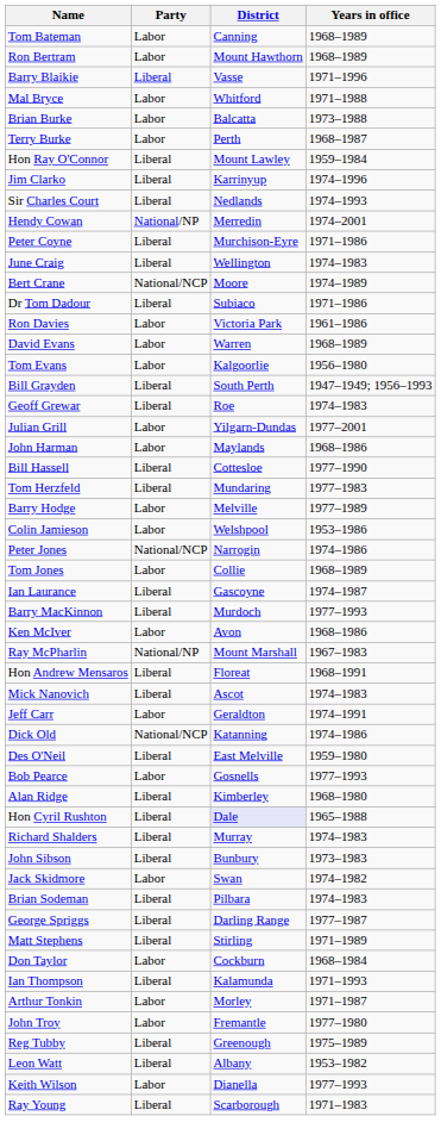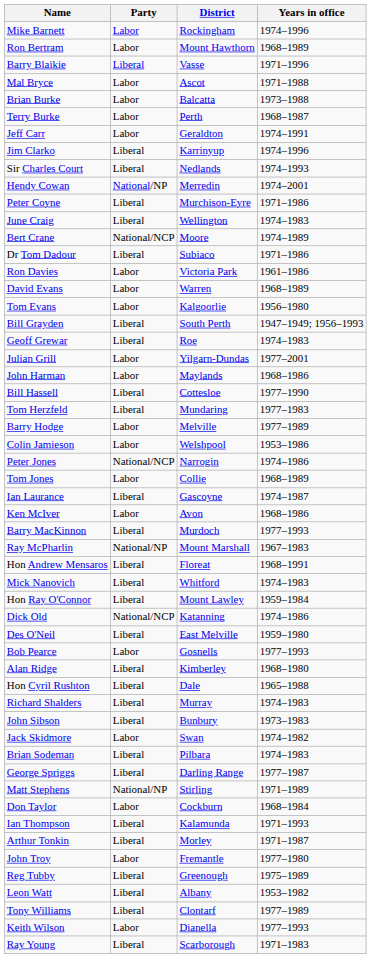 <table class="wikitable sortable">
 <tr>
 <th><strong>Name</strong></th>
 <th><strong>Party</strong></th>
 <th><strong><a href='#'>District</a></strong></th>
 <th><strong>Years in office</strong></th>
 </tr>
 <tr>
-<td><a href='#'>Tom Bateman</a></td>
-<td>Labor</td>
-<td><a href='#'>Canning</a></td>
-<td>1968–1989</td>
+<td><a href='#'>Mike Barnett</a></td>
+<td><a href='#'>Labor</a></td>
+<td><a href='#'>Rockingham</a></td>
+<td>1974–1996</td>
 </tr>
 <tr>
 <td><a href='#'>Ron Bertram</a></td>
 <td>Labor</td>
 <td><a href='#'>Mount Hawthorn</a></td>
 <td>1968–1989</td>
 </tr>
 <tr>
 <td><a href='#'>Barry Blaikie</a></td>
 <td><a href='#'>Liberal</a></td>
 <td><a href='#'>Vasse</a></td>
 <td>1971–1996</td>
 </tr>
 <tr>
 <td><a href='#'>Mal Bryce</a></td>
 <td>Labor</td>
-<td><a href='#'>Whitford</a></td>
+<td><a href='#'>Ascot</a></td>
 <td>1971–1988</td>
 </tr>
 <tr>
 <td><a href='#'>Brian Burke</a></td>
 <td>Labor</td>
 <td><a href='#'>Balcatta</a></td>
 <td>1973–1988</td>
 </tr>
 <tr>
 <td><a href='#'>Terry Burke</a></td>
 <td>Labor</td>
 <td><a href='#'>Perth</a></td>
 <td>1968–1987</td>
 </tr>
 <tr>
-<td>Hon <a href='#'>Ray O'Connor</a></td>
-<td>Liberal</td>
-<td><a href='#'>Mount Lawley</a></td>
-<td>1959–1984</td>
+<td><a href='#'>Jeff Carr</a></td>
+<td>Labor</td>
+<td><a href='#'>Geraldton</a></td>
+<td>1974–1991</td>
 </tr>
 <tr>
 <td><a href='#'>Jim Clarko</a></td>
 <td>Liberal</td>
 <td><a href='#'>Karrinyup</a></td>
 <td>1974–1996</td>
 </tr>
 <tr>
 <td>Sir <a href='#'>Charles Court</a></td>
 <td>Liberal</td>
 <td><a href='#'>Nedlands</a></td>
 <td>1974–1993</td>
 </tr>
 <tr>
 <td><a href='#'>Hendy Cowan</a></td>
 <td><a href='#'>National</a>/NP</td>
 <td><a href='#'>Merredin</a></td>
 <td>1974–2001</td>
 </tr>
 <tr>
 <td><a href='#'>Peter Coyne</a></td>
 <td>Liberal</td>
 <td><a href='#'>Murchison-Eyre</a></td>
 <td>1971–1986</td>
 </tr>
 <tr>
 <td><a href='#'>June Craig</a></td>
 <td>Liberal</td>
 <td><a href='#'>Wellington</a></td>
 <td>1974–1983</td>
 </tr>
 <tr>
 <td><a href='#'>Bert Crane</a></td>
 <td>National/NCP</td>
 <td><a href='#'>Moore</a></td>
 <td>1974–1989</td>
 </tr>
 <tr>
 <td>Dr <a href='#'>Tom Dadour</a></td>
 <td>Liberal</td>
 <td><a href='#'>Subiaco</a></td>
 <td>1971–1986</td>
 </tr>
 <tr>
 <td><a href='#'>Ron Davies</a></td>
 <td>Labor</td>
 <td><a href='#'>Victoria Park</a></td>
 <td>1961–1986</td>
 </tr>
 <tr>
 <td><a href='#'>David Evans</a></td>
 <td>Labor</td>
 <td><a href='#'>Warren</a></td>
 <td>1968–1989</td>
 </tr>
 <tr>
 <td><a href='#'>Tom Evans</a></td>
 <td>Labor</td>
 <td><a href='#'>Kalgoorlie</a></td>
 <td>1956–1980</td>
 </tr>
 <tr>
 <td><a href='#'>Bill Grayden</a></td>
 <td>Liberal</td>
 <td><a href='#'>South Perth</a></td>
 <td>1947–1949; 1956–1993</td>
 </tr>
 <tr>
 <td><a href='#'>Geoff Grewar</a></td>
 <td>Liberal</td>
 <td><a href='#'>Roe</a></td>
 <td>1974–1983</td>
 </tr>
 <tr>
 <td><a href='#'>Julian Grill</a></td>
 <td>Labor</td>
 <td><a href='#'>Yilgarn-Dundas</a></td>
 <td>1977–2001</td>
 </tr>
 <tr>
 <td><a href='#'>John Harman</a></td>
 <td>Labor</td>
 <td><a href='#'>Maylands</a></td>
 <td>1968–1986</td>
 </tr>
 <tr>
 <td><a href='#'>Bill Hassell</a></td>
 <td>Liberal</td>
 <td><a href='#'>Cottesloe</a></td>
 <td>1977–1990</td>
 </tr>
 <tr>
 <td><a href='#'>Tom Herzfeld</a></td>
 <td>Liberal</td>
 <td><a href='#'>Mundaring</a></td>
 <td>1977–1983</td>
 </tr>
 <tr>
 <td><a href='#'>Barry Hodge</a></td>
 <td>Labor</td>
 <td><a href='#'>Melville</a></td>
 <td>1977–1989</td>
 </tr>
 <tr>
 <td><a href='#'>Colin Jamieson</a></td>
 <td>Labor</td>
 <td><a href='#'>Welshpool</a></td>
 <td>1953–1986</td>
 </tr>
 <tr>
 <td><a href='#'>Peter Jones</a></td>
 <td>National/NCP</td>
 <td><a href='#'>Narrogin</a></td>
 <td>1974–1986</td>
 </tr>
 <tr>
 <td><a href='#'>Tom Jones</a></td>
 <td>Labor</td>
 <td><a href='#'>Collie</a></td>
 <td>1968–1989</td>
 </tr>
 <tr>
 <td><a href='#'>Ian Laurance</a></td>
 <td>Liberal</td>
 <td><a href='#'>Gascoyne</a></td>
 <td>1974–1987</td>
 </tr>
 <tr>
+<td><a href='#'>Ken McIver</a></td>
+<td>Labor</td>
+<td><a href='#'>Avon</a></td>
+<td>1968–1986</td>
+</tr>
+<tr>
 <td><a href='#'>Barry MacKinnon</a></td>
 <td>Liberal</td>
 <td><a href='#'>Murdoch</a></td>
 <td>1977–1993</td>
-</tr>
-<tr>
-<td><a href='#'>Ken McIver</a></td>
-<td>Labor</td>
-<td><a href='#'>Avon</a></td>
-<td>1968–1986</td>
 </tr>
 <tr>
 <td><a href='#'>Ray McPharlin</a></td>
 <td>National/NP</td>
 <td><a href='#'>Mount Marshall</a></td>
 <td>1967–1983</td>
 </tr>
 <tr>
 <td>Hon <a href='#'>Andrew Mensaros</a></td>
 <td>Liberal</td>
 <td><a href='#'>Floreat</a></td>
 <td>1968–1991</td>
 </tr>
 <tr>
 <td><a href='#'>Mick Nanovich</a></td>
 <td>Liberal</td>
-<td><a href='#'>Ascot</a></td>
+<td><a href='#'>Whitford</a></td>
 <td>1974–1983</td>
 </tr>
 <tr>
-<td><a href='#'>Jeff Carr</a></td>
-<td>Labor</td>
-<td><a href='#'>Geraldton</a></td>
-<td>1974–1991</td>
+<td>Hon <a href='#'>Ray O'Connor</a></td>
+<td>Liberal</td>
+<td><a href='#'>Mount Lawley</a></td>
+<td>1959–1984</td>
 </tr>
 <tr>
 <td><a href='#'>Dick Old</a></td>
 <td>National/NCP</td>
 <td><a href='#'>Katanning</a></td>
 <td>1974–1986</td>
 </tr>
 <tr>
 <td><a href='#'>Des O'Neil</a></td>
 <td>Liberal</td>
 <td><a href='#'>East Melville</a></td>
 <td>1959–1980</td>
 </tr>
 <tr>
 <td><a href='#'>Bob Pearce</a></td>
 <td>Labor</td>
 <td><a href='#'>Gosnells</a></td>
 <td>1977–1993</td>
 </tr>
 <tr>
 <td><a href='#'>Alan Ridge</a></td>
 <td>Liberal</td>
 <td><a href='#'>Kimberley</a></td>
 <td>1968–1980</td>
 </tr>
 <tr>
 <td>Hon <a href='#'>Cyril Rushton</a></td>
 <td>Liberal</td>
-<td style="background: lavender;"><a href='#'>Dale</a></td>
+<td><a href='#'>Dale</a></td>
 <td>1965–1988</td>
 </tr>
 <tr>
 <td><a href='#'>Richard Shalders</a></td>
 <td>Liberal</td>
 <td><a href='#'>Murray</a></td>
 <td>1974–1983</td>
 </tr>
 <tr>
 <td><a href='#'>John Sibson</a></td>
 <td>Liberal</td>
 <td><a href='#'>Bunbury</a></td>
 <td>1973–1983</td>
 </tr>
 <tr>
 <td><a href='#'>Jack Skidmore</a></td>
 <td>Labor</td>
 <td><a href='#'>Swan</a></td>
 <td>1974–1982</td>
 </tr>
 <tr>
 <td><a href='#'>Brian Sodeman</a></td>
 <td>Liberal</td>
 <td><a href='#'>Pilbara</a></td>
 <td>1974–1983</td>
 </tr>
 <tr>
 <td><a href='#'>George Spriggs</a></td>
 <td>Liberal</td>
 <td><a href='#'>Darling Range</a></td>
 <td>1977–1987</td>
 </tr>
 <tr>
 <td><a href='#'>Matt Stephens</a></td>
-<td>Liberal</td>
+<td>National/NP</td>
 <td><a href='#'>Stirling</a></td>
 <td>1971–1989</td>
 </tr>
 <tr>
 <td><a href='#'>Don Taylor</a></td>
 <td>Labor</td>
 <td><a href='#'>Cockburn</a></td>
 <td>1968–1984</td>
 </tr>
 <tr>
 <td><a href='#'>Ian Thompson</a></td>
 <td>Liberal</td>
 <td><a href='#'>Kalamunda</a></td>
 <td>1971–1993</td>
 </tr>
 <tr>
 <td><a href='#'>Arthur Tonkin</a></td>
-<td>Labor</td>
+<td>Liberal</td>
 <td><a href='#'>Morley</a></td>
 <td>1971–1987</td>
 </tr>
 <tr>
 <td><a href='#'>John Troy</a></td>
 <td>Labor</td>
 <td><a href='#'>Fremantle</a></td>
 <td>1977–1980</td>
 </tr>
 <tr>
 <td><a href='#'>Reg Tubby</a></td>
 <td>Liberal</td>
 <td><a href='#'>Greenough</a></td>
 <td>1975–1989</td>
 </tr>
 <tr>
 <td><a href='#'>Leon Watt</a></td>
 <td>Liberal</td>
 <td><a href='#'>Albany</a></td>
 <td>1953–1982</td>
 </tr>
 <tr>
+<td><a href='#'>Tony Williams</a></td>
+<td>Liberal</td>
+<td><a href='#'>Clontarf</a></td>
+<td>1977–1989</td>
+</tr>
+<tr>
 <td><a href='#'>Keith Wilson</a></td>
 <td>Labor</td>
 <td><a href='#'>Dianella</a></td>
 <td>1977–1993</td>
 </tr>
 <tr>
 <td><a href='#'>Ray Young</a></td>
 <td>Liberal</td>
 <td><a href='#'>Scarborough</a></td>
 <td>1971–1983</td>
 </tr>
 </table>
